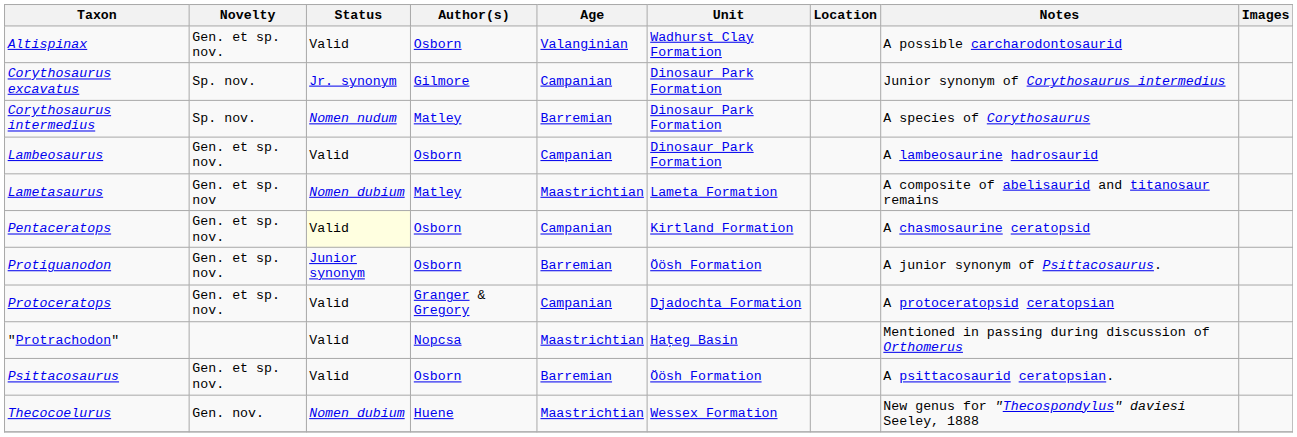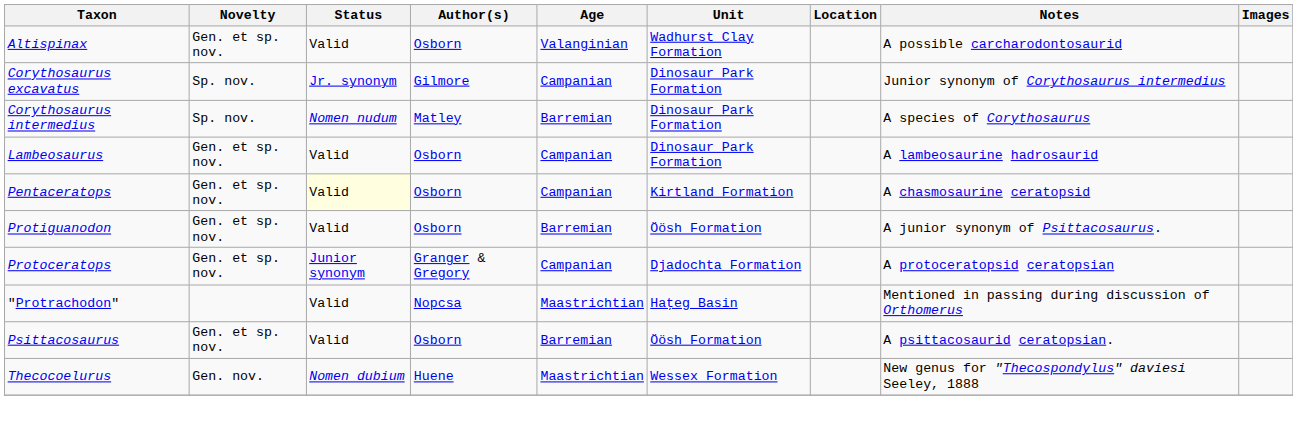 <table class="wikitable sortable" align="center" width="100%">
 <tr>
 <th>Taxon</th>
 <th>Novelty</th>
 <th>Status</th>
 <th>Author(s)</th>
 <th>Age</th>
 <th>Unit</th>
 <th>Location</th>
 <th>Notes</th>
 <th>Images</th>
 </tr>
 <tr>
 <td><em><a href='#'>Altispinax</a></em></td>
 <td>Gen. et sp. nov.</td>
 <td>Valid</td>
 <td><a href='#'>Osborn</a></td>
 <td><a href='#'>Valanginian</a></td>
 <td><a href='#'>Wadhurst Clay Formation</a></td>
 <td></td>
 <td>A possible <a href='#'>carcharodontosaurid</a></td>
 <td></td>
 </tr>
 <tr>
 <td><em><a href='#'>Corythosaurus excavatus</a></em></td>
 <td>Sp. nov.</td>
 <td><a href='#'>Jr. synonym</a></td>
 <td><a href='#'>Gilmore</a></td>
 <td><a href='#'>Campanian</a></td>
 <td><a href='#'>Dinosaur Park Formation</a></td>
 <td></td>
 <td>Junior synonym of <em><a href='#'>Corythosaurus intermedius</a></em></td>
 <td></td>
 </tr>
 <tr>
 <td><em><a href='#'>Corythosaurus intermedius</a></em></td>
 <td>Sp. nov.</td>
 <td><em><a href='#'>Nomen nudum</a></em></td>
 <td><a href='#'>Matley</a></td>
 <td><a href='#'>Barremian</a></td>
 <td><a href='#'>Dinosaur Park Formation</a></td>
 <td></td>
 <td>A species of <em><a href='#'>Corythosaurus</a></em></td>
 <td></td>
 </tr>
 <tr>
 <td><em><a href='#'>Lambeosaurus</a></em></td>
 <td>Gen. et sp. nov.</td>
 <td>Valid</td>
 <td><a href='#'>Osborn</a></td>
 <td><a href='#'>Campanian</a></td>
 <td><a href='#'>Dinosaur Park Formation</a></td>
 <td></td>
 <td>A <a href='#'>lambeosaurine</a> <a href='#'>hadrosaurid</a></td>
 <td></td>
 </tr>
 <tr>
-<td><em><a href='#'>Lametasaurus</a></em></td>
-<td>Gen. et sp. nov</td>
-<td><em><a href='#'>Nomen dubium</a></em></td>
-<td><a href='#'>Matley</a></td>
-<td><a href='#'>Maastrichtian</a></td>
-<td><a href='#'>Lameta Formation</a></td>
-<td></td>
-<td>A composite of <a href='#'>abelisaurid</a> and <a href='#'>titanosaur</a> remains</td>
-<td></td>
-</tr>
-<tr>
 <td><em><a href='#'>Pentaceratops</a></em></td>
 <td>Gen. et sp. nov.</td>
 <td style="background: lightyellow;">Valid</td>
 <td><a href='#'>Osborn</a></td>
 <td><a href='#'>Campanian</a></td>
 <td><a href='#'>Kirtland Formation</a></td>
 <td></td>
 <td>A <a href='#'>chasmosaurine</a> <a href='#'>ceratopsid</a></td>
 <td></td>
 </tr>
 <tr>
 <td><em><a href='#'>Protiguanodon</a></em></td>
 <td>Gen. et sp. nov.</td>
-<td><a href='#'>Junior synonym</a></td>
+<td>Valid</td>
 <td><a href='#'>Osborn</a></td>
 <td><a href='#'>Barremian</a></td>
 <td><a href='#'>Öösh Formation</a></td>
 <td></td>
 <td>A junior synonym of <em><a href='#'>Psittacosaurus</a></em>.</td>
 <td></td>
 </tr>
 <tr>
 <td><em><a href='#'>Protoceratops</a></em></td>
 <td>Gen. et sp. nov.</td>
-<td>Valid</td>
+<td><a href='#'>Junior synonym</a></td>
 <td><a href='#'>Granger</a> & <a href='#'>Gregory</a></td>
 <td><a href='#'>Campanian</a></td>
 <td><a href='#'>Djadochta Formation</a></td>
 <td></td>
 <td>A <a href='#'>protoceratopsid</a> <a href='#'>ceratopsian</a></td>
 <td></td>
 </tr>
 <tr>
 <td>"<a href='#'>Protrachodon</a>"</td>
 <td></td>
 <td>Valid</td>
 <td><a href='#'>Nopcsa</a></td>
 <td><a href='#'>Maastrichtian</a></td>
 <td><a href='#'>Haţeg Basin</a></td>
 <td></td>
 <td>Mentioned in passing during discussion of <em><a href='#'>Orthomerus</a></em></td>
 <td></td>
 </tr>
 <tr>
 <td><em><a href='#'>Psittacosaurus</a></em></td>
 <td>Gen. et sp. nov.</td>
 <td>Valid</td>
 <td><a href='#'>Osborn</a></td>
 <td><a href='#'>Barremian</a></td>
 <td><a href='#'>Öösh Formation</a></td>
 <td></td>
 <td>A <a href='#'>psittacosaurid</a> <a href='#'>ceratopsian</a>.</td>
 <td></td>
 </tr>
 <tr>
 <td><em><a href='#'>Thecocoelurus</a></em></td>
 <td>Gen. nov.</td>
 <td><em><a href='#'>Nomen dubium</a></em></td>
 <td><a href='#'>Huene</a></td>
 <td><a href='#'>Maastrichtian</a></td>
 <td><a href='#'>Wessex Formation</a></td>
 <td></td>
 <td>New genus for <em>"<a href='#'>Thecospondylus</a>" daviesi</em> Seeley, 1888</td>
 <td></td>
 </tr>
 <tr>
 </tr>
 </table>
